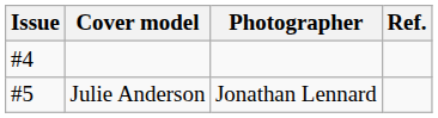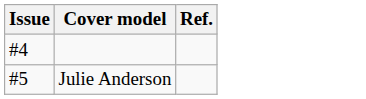 <table class="sortable wikitable">
 <tr>
 <th>Issue</th>
 <th>Cover model</th>
-<th>Photographer</th>
 <th>Ref.</th>
 </tr>
 <tr>
 <td>#4</td>
 <td></td>
 <td></td>
-<td></td>
 </tr>
 <tr>
 <td>#5</td>
 <td>Julie Anderson</td>
-<td>Jonathan Lennard</td>
 <td></td>
 </tr>
 </table>
